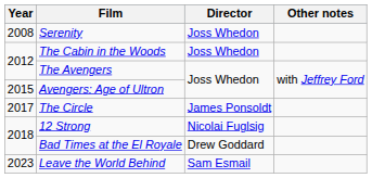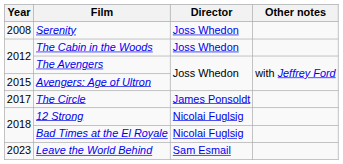 <table class="wikitable">
 <tr style="background:#b0c4de; text-align:center;">
 <th>Year</th>
 <th>Film</th>
 <th>Director</th>
 <th>Other notes</th>
 </tr>
 <tr>
 <td>2008</td>
 <td><em><a href='#'>Serenity</a></em></td>
 <td><a href='#'>Joss Whedon</a></td>
 <td></td>
 </tr>
 <tr>
 <td rowspan="2">2012</td>
 <td><em><a href='#'>The Cabin in the Woods</a></em></td>
 <td><a href='#'>Joss Whedon</a></td>
 <td></td>
 </tr>
 <tr>
 <td><em><a href='#'>The Avengers</a></em></td>
 <td rowspan="2">Joss Whedon</td>
 <td rowspan=2>with <em><a href='#'>Jeffrey Ford</a></em></td>
 </tr>
 <tr>
 <td>2015</td>
 <td><em><a href='#'>Avengers: Age of Ultron</a></em></td>
 </tr>
 <tr>
 <td>2017</td>
 <td><em><a href='#'>The Circle</a></em></td>
 <td><a href='#'>James Ponsoldt</a></td>
 <td></td>
 </tr>
 <tr>
 <td rowspan="2">2018</td>
 <td><em><a href='#'>12 Strong</a></em></td>
 <td><a href='#'>Nicolai Fuglsig</a></td>
 <td></td>
 </tr>
 <tr>
 <td><em><a href='#'>Bad Times at the El Royale</a></em></td>
-<td>Drew Goddard</td>
+<td><a href='#'>Nicolai Fuglsig</a></td>
 <td></td>
 </tr>
 <tr>
 <td>2023</td>
 <td><em><a href='#'>Leave the World Behind</a></em></td>
 <td><a href='#'>Sam Esmail</a></td>
 <td></td>
 </tr>
 </table>
